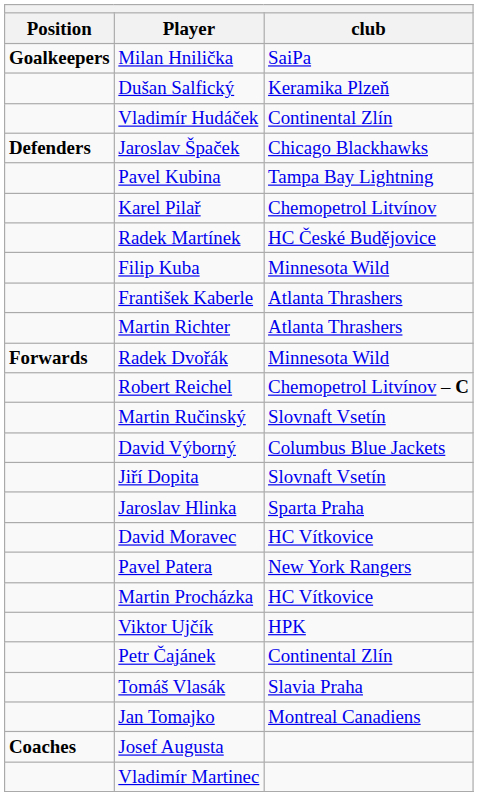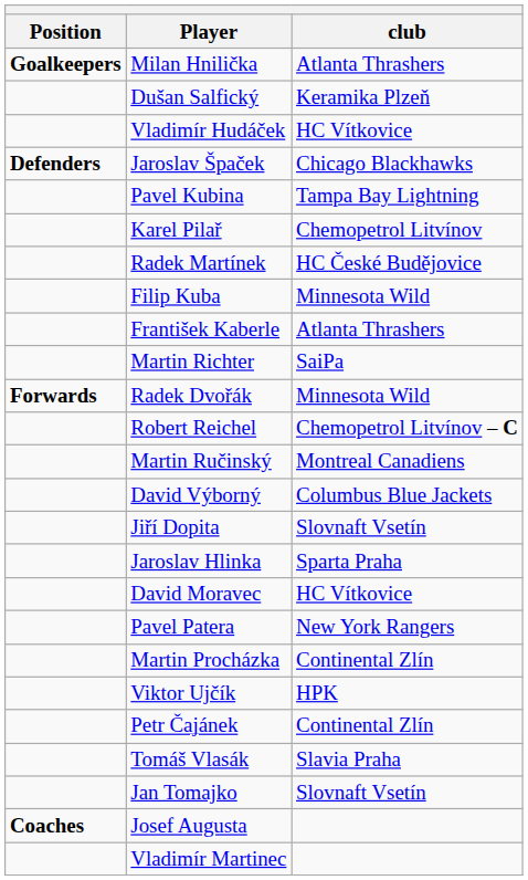 <table class=wikitable>
 <tr>
 <th colspan="7"></th>
 </tr>
 <tr>
 <th>Position</th>
 <th>Player</th>
 <th>club</th>
 </tr>
 <tr>
 <td><strong>Goalkeepers</strong></td>
 <td><a href='#'>Milan Hnilička</a></td>
-<td><a href='#'>SaiPa</a></td>
+<td><a href='#'>Atlanta Thrashers</a></td>
 </tr>
 <tr>
 <td></td>
 <td><a href='#'>Dušan Salfický</a></td>
 <td><a href='#'>Keramika Plzeň</a></td>
 </tr>
 <tr>
 <td></td>
 <td><a href='#'>Vladimír Hudáček</a></td>
-<td><a href='#'>Continental Zlín</a></td>
+<td><a href='#'>HC Vítkovice</a></td>
 </tr>
 <tr>
 <td><strong>Defenders</strong></td>
 <td><a href='#'>Jaroslav Špaček</a></td>
 <td><a href='#'>Chicago Blackhawks</a></td>
 </tr>
 <tr>
 <td></td>
 <td><a href='#'>Pavel Kubina</a></td>
 <td><a href='#'>Tampa Bay Lightning</a></td>
 </tr>
 <tr>
 <td></td>
 <td><a href='#'>Karel Pilař</a></td>
 <td><a href='#'>Chemopetrol Litvínov</a></td>
 </tr>
 <tr>
 <td></td>
 <td><a href='#'>Radek Martínek</a></td>
 <td><a href='#'>HC České Budějovice</a></td>
 </tr>
 <tr>
 <td></td>
 <td><a href='#'>Filip Kuba</a></td>
 <td><a href='#'>Minnesota Wild</a></td>
 </tr>
 <tr>
 <td></td>
 <td><a href='#'>František Kaberle</a></td>
 <td><a href='#'>Atlanta Thrashers</a></td>
 </tr>
 <tr>
 <td></td>
 <td><a href='#'>Martin Richter</a></td>
-<td><a href='#'>Atlanta Thrashers</a></td>
+<td><a href='#'>SaiPa</a></td>
 </tr>
 <tr>
 <td><strong>Forwards</strong></td>
 <td><a href='#'>Radek Dvořák</a></td>
 <td><a href='#'>Minnesota Wild</a></td>
 </tr>
 <tr>
 <td></td>
 <td><a href='#'>Robert Reichel</a></td>
 <td><a href='#'>Chemopetrol Litvínov</a> – <strong>C</strong></td>
 </tr>
 <tr>
 <td></td>
 <td><a href='#'>Martin Ručinský</a></td>
-<td><a href='#'>Slovnaft Vsetín</a></td>
+<td><a href='#'>Montreal Canadiens</a></td>
 </tr>
 <tr>
 <td></td>
 <td><a href='#'>David Výborný</a></td>
 <td><a href='#'>Columbus Blue Jackets</a></td>
 </tr>
 <tr>
 <td></td>
 <td><a href='#'>Jiří Dopita</a></td>
 <td><a href='#'>Slovnaft Vsetín</a></td>
 </tr>
 <tr>
 <td></td>
 <td><a href='#'>Jaroslav Hlinka</a></td>
 <td><a href='#'>Sparta Praha</a></td>
 </tr>
 <tr>
 <td></td>
 <td><a href='#'>David Moravec</a></td>
 <td><a href='#'>HC Vítkovice</a></td>
 </tr>
 <tr>
 <td></td>
 <td><a href='#'>Pavel Patera</a></td>
 <td><a href='#'>New York Rangers</a></td>
 </tr>
 <tr>
 <td></td>
 <td><a href='#'>Martin Procházka</a></td>
-<td><a href='#'>HC Vítkovice</a></td>
+<td><a href='#'>Continental Zlín</a></td>
 </tr>
 <tr>
 <td></td>
 <td><a href='#'>Viktor Ujčík</a></td>
 <td><a href='#'>HPK</a></td>
 </tr>
 <tr>
 <td></td>
 <td><a href='#'>Petr Čajánek</a></td>
 <td><a href='#'>Continental Zlín</a></td>
 </tr>
 <tr>
 <td></td>
 <td><a href='#'>Tomáš Vlasák</a></td>
 <td><a href='#'>Slavia Praha</a></td>
 </tr>
 <tr>
 <td></td>
 <td><a href='#'>Jan Tomajko</a></td>
-<td><a href='#'>Montreal Canadiens</a></td>
+<td><a href='#'>Slovnaft Vsetín</a></td>
 </tr>
 <tr>
 <td><strong>Coaches</strong></td>
 <td><a href='#'>Josef Augusta</a></td>
 <td></td>
 </tr>
 <tr>
 <td></td>
 <td><a href='#'>Vladimír Martinec</a></td>
 <td></td>
 </tr>
 <tr>
 </tr>
 </table>
